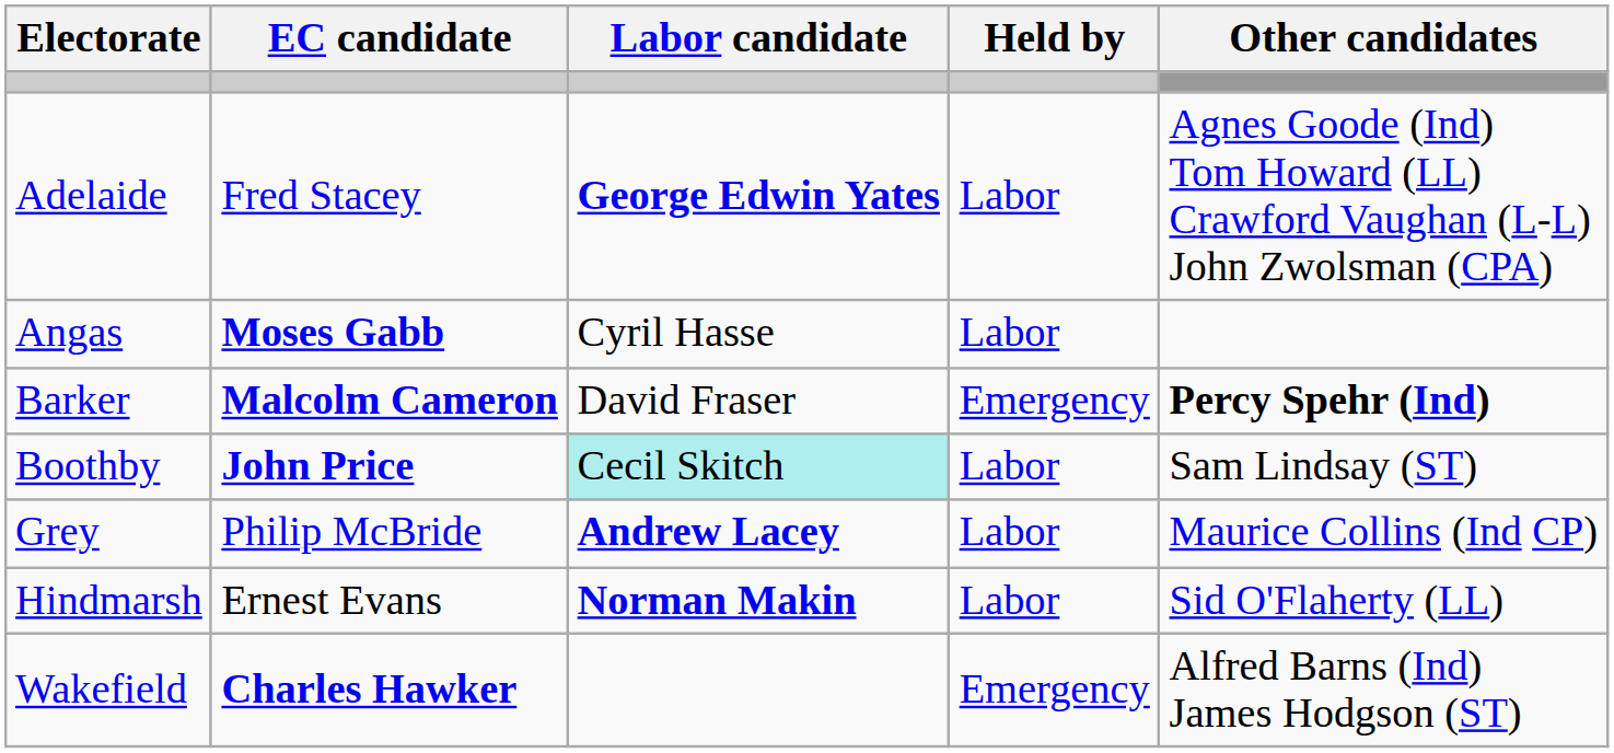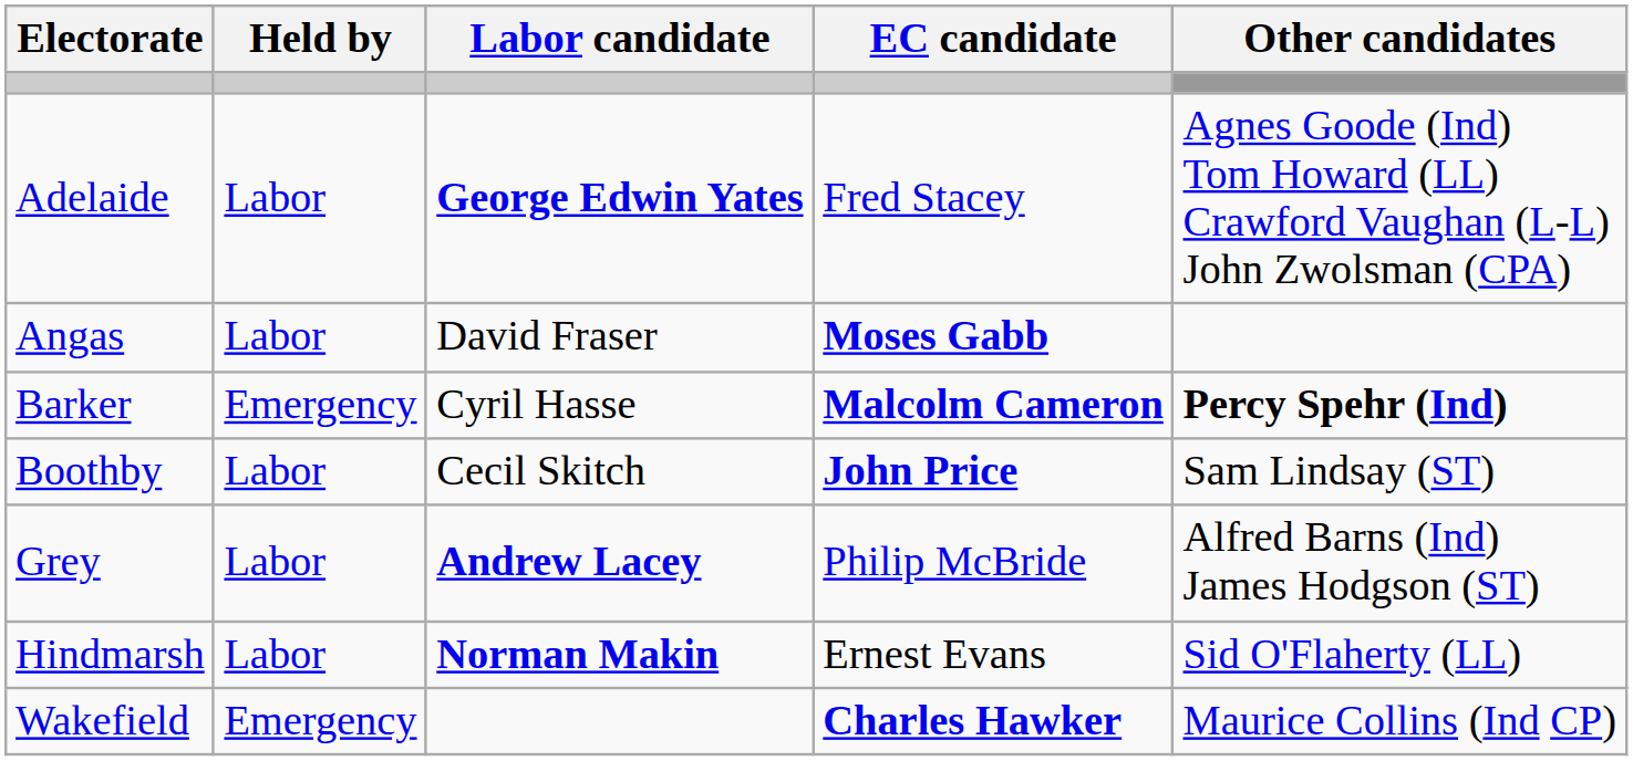 <table class="wikitable">
 <tr>
 <th>Electorate</th>
+<th>Held by</th>
+<th><a href='#'>Labor</a> candidate</th>
 <th><a href='#'>EC</a> candidate</th>
-<th><a href='#'>Labor</a> candidate</th>
-<th>Held by</th>
 <th>Other candidates</th>
 </tr>
 <tr bgcolor="#cccccc">
 <td></td>
 <td></td>
 <td></td>
 <td></td>
 <td bgcolor="#999999"></td>
 </tr>
 <tr>
 <td><a href='#'>Adelaide</a></td>
+<td><a href='#'>Labor</a></td>
+<td><strong><a href='#'>George Edwin Yates</a></strong></td>
 <td><a href='#'>Fred Stacey</a></td>
-<td><strong><a href='#'>George Edwin Yates</a></strong></td>
-<td><a href='#'>Labor</a></td>
 <td><a href='#'>Agnes Goode</a> (<a href='#'>Ind</a>)<br><a href='#'>Tom Howard</a> (<a href='#'>LL</a>)<br><a href='#'>Crawford Vaughan</a> (<a href='#'>L</a>-<a href='#'>L</a>)<br>John Zwolsman (<a href='#'>CPA</a>)</td>
 </tr>
 <tr>
 <td><a href='#'>Angas</a></td>
+<td><a href='#'>Labor</a></td>
+<td>David Fraser</td>
 <td><strong><a href='#'>Moses Gabb</a></strong></td>
-<td>Cyril Hasse</td>
-<td><a href='#'>Labor</a></td>
 <td></td>
 </tr>
 <tr>
 <td><a href='#'>Barker</a></td>
+<td><a href='#'>Emergency</a></td>
+<td>Cyril Hasse</td>
 <td><strong><a href='#'>Malcolm Cameron</a></strong></td>
-<td>David Fraser</td>
-<td><a href='#'>Emergency</a></td>
 <td><strong>Percy Spehr (<a href='#'>Ind</a>)</strong></td>
 </tr>
 <tr>
 <td><a href='#'>Boothby</a></td>
+<td><a href='#'>Labor</a></td>
+<td>Cecil Skitch</td>
 <td><strong><a href='#'>John Price</a></strong></td>
-<td style="background: paleturquoise;">Cecil Skitch</td>
-<td><a href='#'>Labor</a></td>
 <td>Sam Lindsay (<a href='#'>ST</a>)</td>
 </tr>
 <tr>
 <td><a href='#'>Grey</a></td>
+<td><a href='#'>Labor</a></td>
+<td><strong><a href='#'>Andrew Lacey</a></strong></td>
 <td><a href='#'>Philip McBride</a></td>
-<td><strong><a href='#'>Andrew Lacey</a></strong></td>
-<td><a href='#'>Labor</a></td>
-<td><a href='#'>Maurice Collins</a> (<a href='#'>Ind</a> <a href='#'>CP</a>)</td>
+<td>Alfred Barns (<a href='#'>Ind</a>)<br>James Hodgson (<a href='#'>ST</a>)</td>
 </tr>
 <tr>
 <td><a href='#'>Hindmarsh</a></td>
+<td><a href='#'>Labor</a></td>
+<td><strong><a href='#'>Norman Makin</a></strong></td>
 <td>Ernest Evans</td>
-<td><strong><a href='#'>Norman Makin</a></strong></td>
-<td><a href='#'>Labor</a></td>
 <td><a href='#'>Sid O'Flaherty</a> (<a href='#'>LL</a>)</td>
 </tr>
 <tr>
 <td><a href='#'>Wakefield</a></td>
+<td><a href='#'>Emergency</a></td>
+<td></td>
 <td><strong><a href='#'>Charles Hawker</a></strong></td>
-<td></td>
-<td><a href='#'>Emergency</a></td>
-<td>Alfred Barns (<a href='#'>Ind</a>)<br>James Hodgson (<a href='#'>ST</a>)</td>
+<td><a href='#'>Maurice Collins</a> (<a href='#'>Ind</a> <a href='#'>CP</a>)</td>
 </tr>
 </table>
